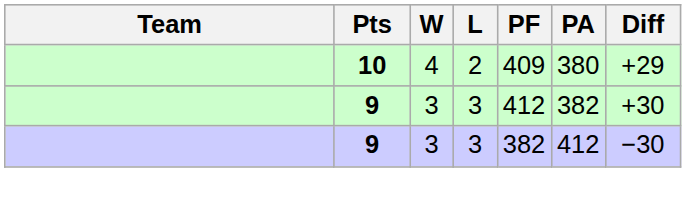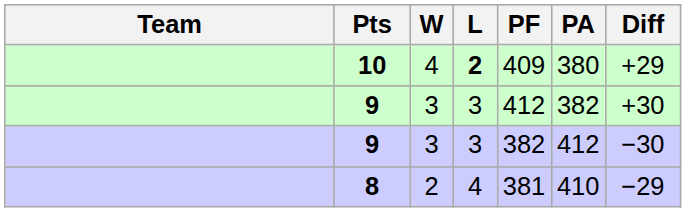 <table class=wikitable style="text-align:center">
 <tr>
 <th width=200>Team</th>
 <th width=40>Pts</th>
 <th width=20>W</th>
 <th width=20>L</th>
 <th width=20>PF</th>
 <th width=20>PA</th>
 <th width=40>Diff</th>
 </tr>
 <tr bgcolor=ccffcc>
 <td align=left></td>
 <td><strong>10</strong></td>
 <td>4</td>
-<td>2</td>
+<td><strong>2</strong></td>
 <td>409</td>
 <td>380</td>
 <td>+29</td>
 </tr>
 <tr bgcolor=ccffcc>
 <td align=left></td>
 <td><strong>9</strong></td>
 <td>3</td>
 <td>3</td>
 <td>412</td>
 <td>382</td>
 <td>+30</td>
 </tr>
 <tr bgcolor=ccccff>
 <td align=left></td>
 <td><strong>9</strong></td>
 <td>3</td>
 <td>3</td>
 <td>382</td>
 <td>412</td>
 <td>−30</td>
 </tr>
+<tr bgcolor=ccccff>
+<td align=left></td>
+<td><strong>8</strong></td>
+<td>2</td>
+<td>4</td>
+<td>381</td>
+<td>410</td>
+<td>−29</td>
+</tr>
 </table>
